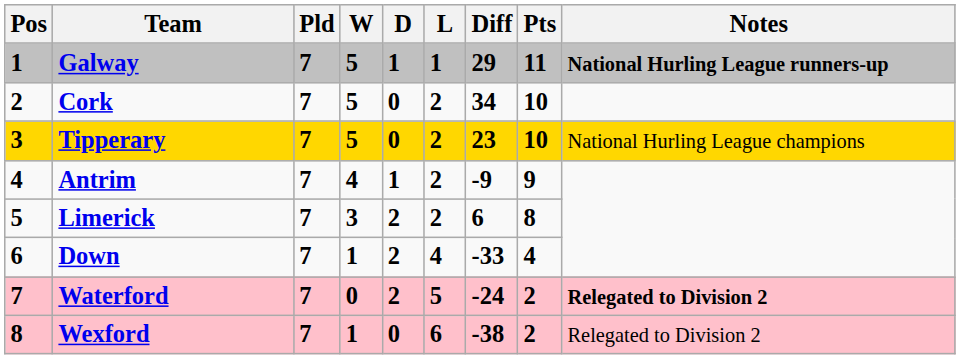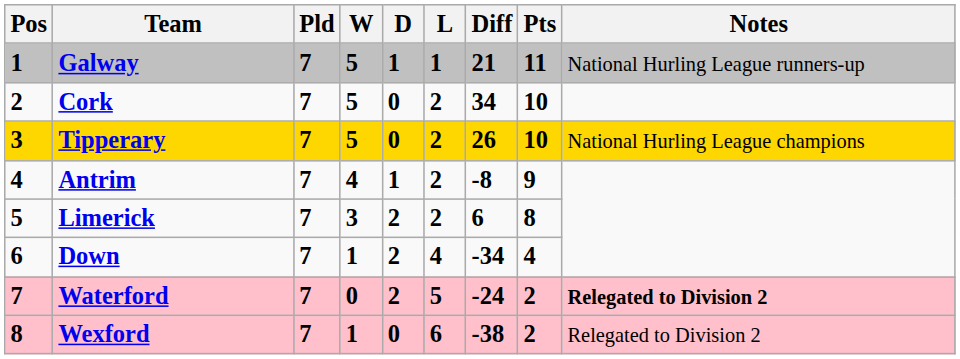 <table class="wikitable" style="text-align: centre;">
 <tr>
 <th width=20>Pos</th>
 <th width=150>Team</th>
 <th width=20>Pld</th>
 <th width=20>W</th>
 <th width=20>D</th>
 <th width=20>L</th>
 <th width=20>Diff</th>
 <th width=20>Pts</th>
 <th width=250>Notes</th>
 </tr>
 <tr style="background:silver;">
 <td><strong>1</strong></td>
 <td align=left><strong> <a href='#'>Galway</a> </strong></td>
 <td><strong>7</strong></td>
 <td><strong>5</strong></td>
 <td><strong>1</strong></td>
 <td><strong>1</strong></td>
-<td><strong>29</strong></td>
+<td><strong>21</strong></td>
 <td><strong>11</strong></td>
-<td><strong><small> National Hurling League runners-up</small></strong></td>
+<td><small> National Hurling League runners-up</small></td>
 </tr>
 <tr>
 <td><strong>2</strong></td>
 <td align=left><strong> <a href='#'>Cork</a> </strong></td>
 <td><strong>7</strong></td>
 <td><strong>5</strong></td>
 <td><strong>0</strong></td>
 <td><strong>2</strong></td>
 <td><strong>34</strong></td>
 <td><strong>10</strong></td>
 </tr>
 <tr style="background:gold;">
 <td><strong>3</strong></td>
 <td align=left><strong> <a href='#'>Tipperary</a> </strong></td>
 <td><strong>7</strong></td>
 <td><strong>5</strong></td>
 <td><strong>0</strong></td>
 <td><strong>2</strong></td>
-<td><strong>23</strong></td>
+<td><strong>26</strong></td>
 <td><strong>10</strong></td>
 <td><small> National Hurling League champions</small></td>
 </tr>
 <tr>
 <td><strong>4</strong></td>
 <td align=left><strong> <a href='#'>Antrim</a> </strong></td>
 <td><strong>7</strong></td>
 <td><strong>4</strong></td>
 <td><strong>1</strong></td>
 <td><strong>2</strong></td>
-<td><strong>-9</strong></td>
+<td><strong>-8</strong></td>
 <td><strong>9</strong></td>
 </tr>
 <tr>
 <td><strong>5</strong></td>
 <td align=left><strong> <a href='#'>Limerick</a> </strong></td>
 <td><strong>7</strong></td>
 <td><strong>3</strong></td>
 <td><strong>2</strong></td>
 <td><strong>2</strong></td>
 <td><strong>6</strong></td>
 <td><strong>8</strong></td>
 </tr>
 <tr>
 <td><strong>6</strong></td>
 <td align=left><strong> <a href='#'>Down</a> </strong></td>
 <td><strong>7</strong></td>
 <td><strong>1</strong></td>
 <td><strong>2</strong></td>
 <td><strong>4</strong></td>
-<td><strong>-33</strong></td>
+<td><strong>-34</strong></td>
 <td><strong>4</strong></td>
 </tr>
 <tr style="background:#FFC0CB;">
 <td><strong>7</strong></td>
 <td align=left><strong> <a href='#'>Waterford</a> </strong></td>
 <td><strong>7</strong></td>
 <td><strong>0</strong></td>
 <td><strong>2</strong></td>
 <td><strong>5</strong></td>
 <td><strong>-24</strong></td>
 <td><strong>2</strong></td>
 <td><strong><small>Relegated to Division 2</small></strong></td>
 </tr>
 <tr style="background:#FFC0CB;">
 <td><strong>8</strong></td>
 <td align=left><strong> <a href='#'>Wexford</a> </strong></td>
 <td><strong>7</strong></td>
 <td><strong>1</strong></td>
 <td><strong>0</strong></td>
 <td><strong>6</strong></td>
 <td><strong>-38</strong></td>
 <td><strong>2</strong></td>
 <td><small>Relegated to Division 2</small></td>
 </tr>
 </table>
